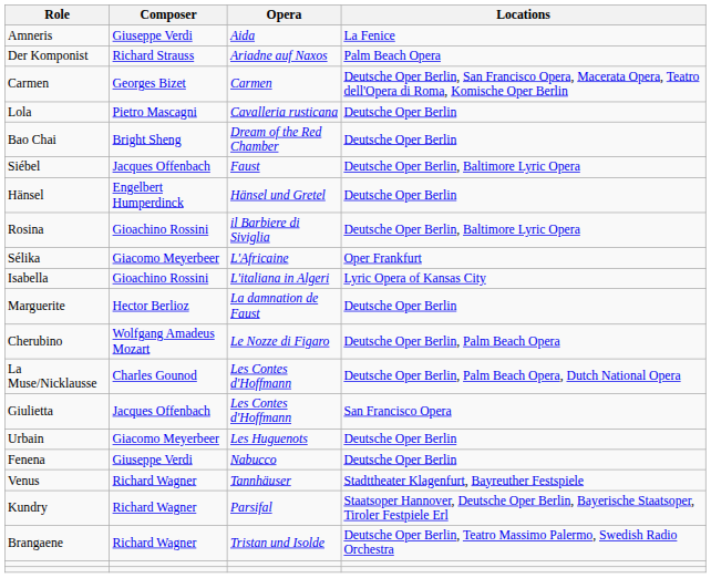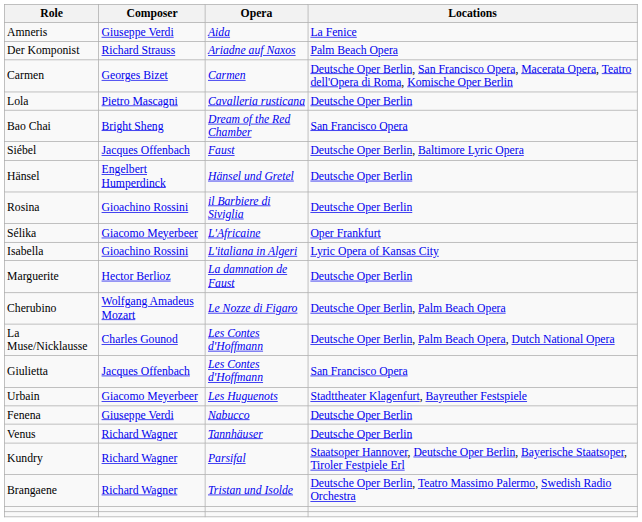 <table class="wikitable sortable">
 <tr>
 <th>Role</th>
 <th>Composer</th>
 <th>Opera</th>
 <th>Locations</th>
 </tr>
 <tr>
 <td>Amneris</td>
 <td><a href='#'>Giuseppe Verdi</a></td>
 <td><em><a href='#'>Aida</a></em></td>
 <td><a href='#'>La Fenice</a></td>
 </tr>
 <tr>
 <td>Der Komponist</td>
 <td><a href='#'>Richard Strauss</a></td>
 <td><em><a href='#'>Ariadne auf Naxos</a></em></td>
 <td><a href='#'>Palm Beach Opera</a></td>
 </tr>
 <tr>
 <td>Carmen</td>
 <td><a href='#'>Georges Bizet</a></td>
 <td><em><a href='#'>Carmen</a></em></td>
 <td><a href='#'>Deutsche Oper Berlin</a>, <a href='#'>San Francisco Opera</a>, <a href='#'>Macerata Opera</a>, <a href='#'>Teatro dell'Opera di Roma</a>, <a href='#'>Komische Oper Berlin</a></td>
 </tr>
 <tr>
 <td>Lola</td>
 <td><a href='#'>Pietro Mascagni</a></td>
 <td><em><a href='#'>Cavalleria rusticana</a></em></td>
 <td><a href='#'>Deutsche Oper Berlin</a></td>
 </tr>
 <tr>
 <td>Bao Chai</td>
 <td><a href='#'>Bright Sheng</a></td>
 <td><em><a href='#'>Dream of the Red Chamber</a></em></td>
-<td><a href='#'>Deutsche Oper Berlin</a></td>
+<td><a href='#'>San Francisco Opera</a></td>
 </tr>
 <tr>
 <td>Siébel</td>
 <td><a href='#'>Jacques Offenbach</a></td>
 <td><em><a href='#'>Faust</a></em></td>
 <td><a href='#'>Deutsche Oper Berlin</a>, <a href='#'>Baltimore Lyric Opera</a></td>
 </tr>
 <tr>
 <td>Hänsel</td>
 <td><a href='#'>Engelbert Humperdinck</a></td>
 <td><em><a href='#'>Hänsel und Gretel</a></em></td>
 <td><a href='#'>Deutsche Oper Berlin</a></td>
 </tr>
 <tr>
 <td>Rosina</td>
 <td><a href='#'>Gioachino Rossini</a></td>
 <td><em><a href='#'>il Barbiere di Siviglia</a></em></td>
-<td><a href='#'>Deutsche Oper Berlin</a>, <a href='#'>Baltimore Lyric Opera</a></td>
+<td><a href='#'>Deutsche Oper Berlin</a></td>
 </tr>
 <tr>
 <td>Sélika</td>
 <td><a href='#'>Giacomo Meyerbeer</a></td>
 <td><em><a href='#'>L'Africaine</a></em></td>
 <td><a href='#'>Oper Frankfurt</a></td>
 </tr>
 <tr>
 <td>Isabella</td>
 <td><a href='#'>Gioachino Rossini</a></td>
 <td><em><a href='#'>L'italiana in Algeri</a></em></td>
 <td><a href='#'>Lyric Opera of Kansas City</a></td>
 </tr>
 <tr>
 <td>Marguerite</td>
 <td><a href='#'>Hector Berlioz</a></td>
 <td><em><a href='#'>La damnation de Faust</a></em></td>
 <td><a href='#'>Deutsche Oper Berlin</a></td>
 </tr>
 <tr>
 <td>Cherubino</td>
 <td><a href='#'>Wolfgang Amadeus Mozart</a></td>
 <td><em><a href='#'>Le Nozze di Figaro</a></em></td>
 <td><a href='#'>Deutsche Oper Berlin</a>, <a href='#'>Palm Beach Opera</a></td>
 </tr>
 <tr>
 <td>La Muse/Nicklausse</td>
 <td><a href='#'>Charles Gounod</a></td>
 <td><em><a href='#'>Les Contes d'Hoffmann</a></em></td>
 <td><a href='#'>Deutsche Oper Berlin</a>, <a href='#'>Palm Beach Opera</a>, <a href='#'>Dutch National Opera</a></td>
 </tr>
 <tr>
 <td>Giulietta</td>
 <td><a href='#'>Jacques Offenbach</a></td>
 <td><em><a href='#'>Les Contes d'Hoffmann</a></em></td>
 <td><a href='#'>San Francisco Opera</a></td>
 </tr>
 <tr>
 <td>Urbain</td>
 <td><a href='#'>Giacomo Meyerbeer</a></td>
 <td><em><a href='#'>Les Huguenots</a></em></td>
-<td><a href='#'>Deutsche Oper Berlin</a></td>
+<td><a href='#'>Stadttheater Klagenfurt</a>, <a href='#'>Bayreuther Festspiele</a></td>
 </tr>
 <tr>
 <td>Fenena</td>
 <td><a href='#'>Giuseppe Verdi</a></td>
 <td><em><a href='#'>Nabucco</a></em></td>
 <td><a href='#'>Deutsche Oper Berlin</a></td>
 </tr>
 <tr>
 <td>Venus</td>
 <td><a href='#'>Richard Wagner</a></td>
 <td><em><a href='#'>Tannhäuser</a></em></td>
-<td><a href='#'>Stadttheater Klagenfurt</a>, <a href='#'>Bayreuther Festspiele</a></td>
+<td><a href='#'>Deutsche Oper Berlin</a></td>
 </tr>
 <tr>
 <td>Kundry</td>
 <td><a href='#'>Richard Wagner</a></td>
 <td><em><a href='#'>Parsifal</a></em></td>
 <td><a href='#'>Staatsoper Hannover</a>, <a href='#'>Deutsche Oper Berlin</a>, <a href='#'>Bayerische Staatsoper</a>, <a href='#'>Tiroler Festpiele Erl</a></td>
 </tr>
 <tr>
 <td>Brangaene</td>
 <td><a href='#'>Richard Wagner</a></td>
 <td><em><a href='#'>Tristan und Isolde</a></em></td>
 <td><a href='#'>Deutsche Oper Berlin</a>, <a href='#'>Teatro Massimo Palermo</a>, <a href='#'>Swedish Radio Orchestra</a></td>
 </tr>
 <tr>
 <td></td>
 <td></td>
 <td></td>
 <td></td>
 </tr>
 <tr>
 <td></td>
 <td></td>
 <td></td>
 <td></td>
 </tr>
 </table>
